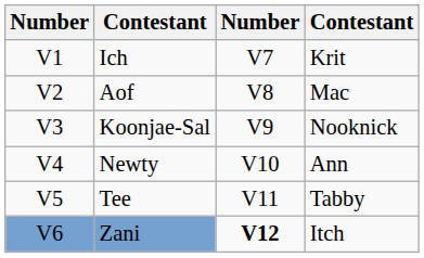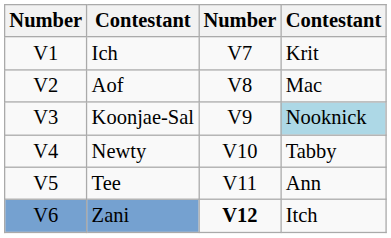 <table class="wikitable">
 <tr>
 <th>Number</th>
 <th>Contestant</th>
 <th>Number</th>
 <th>Contestant</th>
 </tr>
 <tr>
 <td style="text-align:center;">V1</td>
 <td>Ich</td>
 <td style="text-align:center;">V7</td>
 <td>Krit</td>
 </tr>
 <tr>
 <td style="text-align:center;">V2</td>
 <td>Aof</td>
 <td style="text-align:center;">V8</td>
 <td>Mac</td>
 </tr>
 <tr>
 <td style="text-align:center;">V3</td>
 <td>Koonjae-Sal</td>
 <td style="text-align:center;">V9</td>
-<td>Nooknick</td>
+<td style="background: lightblue;">Nooknick</td>
 </tr>
 <tr>
 <td style="text-align:center;">V4</td>
 <td>Newty</td>
 <td style="text-align:center;">V10</td>
-<td>Ann</td>
+<td>Tabby</td>
 </tr>
 <tr>
 <td style="text-align:center;">V5</td>
 <td>Tee</td>
 <td style="text-align:center;">V11</td>
-<td>Tabby</td>
+<td>Ann</td>
 </tr>
 <tr>
 <td style="background:#75a1d0; text-align:center;">V6</td>
 <td style="background:#75A1D0">Zani</td>
 <td style="text-align:center;"><strong>V12</strong></td>
 <td>Itch</td>
 </tr>
 </table>
